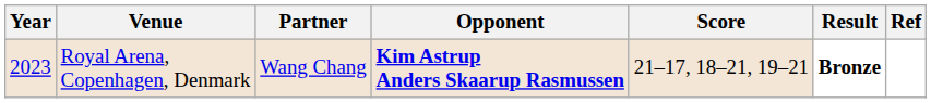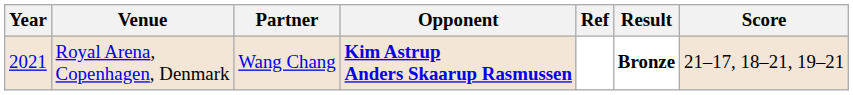 <table class="sortable wikitable" style="font-size: 90%">
 <tr>
 <th>Year</th>
 <th>Venue</th>
 <th>Partner</th>
 <th>Opponent</th>
+<th>Ref</th>
+<th>Result</th>
 <th>Score</th>
-<th>Result</th>
-<th>Ref</th>
 </tr>
 <tr style="background:#F3E6D7">
-<td align="center"><a href='#'>2023</a></td>
+<td align="center"><a href='#'>2021</a></td>
 <td align="left"><a href='#'>Royal Arena</a>,<br><a href='#'>Copenhagen</a>, Denmark</td>
 <td align="left"> <a href='#'>Wang Chang</a></td>
 <td align="left"><strong> <a href='#'>Kim Astrup</a> <br> <a href='#'>Anders Skaarup Rasmussen</a></strong></td>
+<td style="text-align:center; background:white"></td>
+<td style="text-align:left; background:white"> <strong>Bronze</strong></td>
 <td align="left">21–17, 18–21, 19–21</td>
-<td style="text-align:left; background:white"> <strong>Bronze</strong></td>
-<td style="text-align:center; background:white"></td>
 </tr>
 </table>
